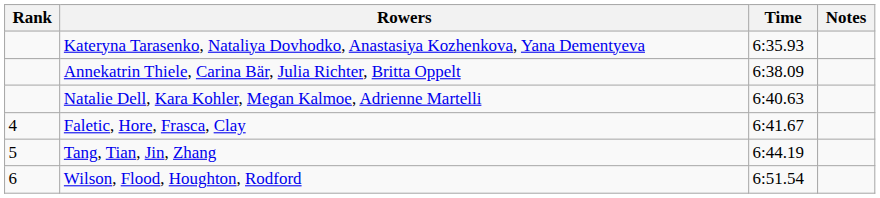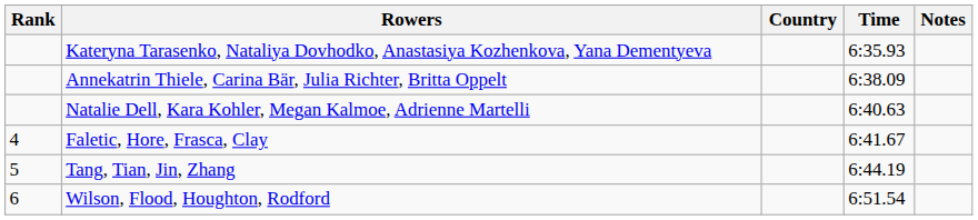 <table class="wikitable sortable" width=65%>
 <tr>
 <th>Rank</th>
 <th>Rowers</th>
+<th>Country</th>
 <th>Time</th>
 <th>Notes</th>
 </tr>
 <tr>
 <td></td>
 <td><a href='#'>Kateryna Tarasenko</a>, <a href='#'>Nataliya Dovhodko</a>, <a href='#'>Anastasiya Kozhenkova</a>, <a href='#'>Yana Dementyeva</a></td>
+<td></td>
 <td>6:35.93</td>
 <td></td>
 </tr>
 <tr>
 <td></td>
 <td><a href='#'>Annekatrin Thiele</a>, <a href='#'>Carina Bär</a>, <a href='#'>Julia Richter</a>, <a href='#'>Britta Oppelt</a></td>
+<td></td>
 <td>6:38.09</td>
 <td></td>
 </tr>
 <tr>
 <td></td>
 <td><a href='#'>Natalie Dell</a>, <a href='#'>Kara Kohler</a>, <a href='#'>Megan Kalmoe</a>, <a href='#'>Adrienne Martelli</a></td>
+<td></td>
 <td>6:40.63</td>
 <td></td>
 </tr>
 <tr>
 <td>4</td>
 <td><a href='#'>Faletic</a>, <a href='#'>Hore</a>, <a href='#'>Frasca</a>, <a href='#'>Clay</a></td>
+<td></td>
 <td>6:41.67</td>
 <td></td>
 </tr>
 <tr>
 <td>5</td>
 <td><a href='#'>Tang</a>, <a href='#'>Tian</a>, <a href='#'>Jin</a>, <a href='#'>Zhang</a></td>
+<td></td>
 <td>6:44.19</td>
 <td></td>
 </tr>
 <tr>
 <td>6</td>
 <td><a href='#'>Wilson</a>, <a href='#'>Flood</a>, <a href='#'>Houghton</a>, <a href='#'>Rodford</a></td>
+<td></td>
 <td>6:51.54</td>
 <td></td>
 </tr>
 </table>
